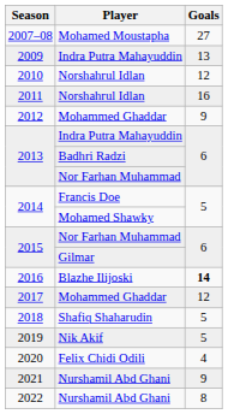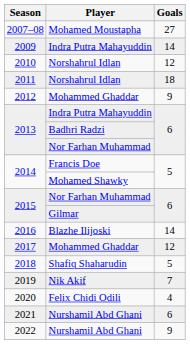 <table class="wikitable">
 <tr>
 <th style="background:; color:; text-align:center;">Season</th>
 <th style="background:; color:; text-align:center;">Player</th>
 <th style="background:; color:; text-align:center;">Goals</th>
 </tr>
 <tr>
 <td style="text-align:center;"><a href='#'>2007–08</a></td>
 <td> <a href='#'>Mohamed Moustapha</a></td>
 <td align=center>27</td>
 </tr>
 <tr style="background:#efefef;">
 <td style="text-align:center;"><a href='#'>2009</a></td>
 <td> <a href='#'>Indra Putra Mahayuddin</a></td>
-<td align=center>13</td>
+<td align=center>14</td>
 </tr>
 <tr>
 <td style="text-align:center;"><a href='#'>2010</a></td>
 <td> <a href='#'>Norshahrul Idlan</a></td>
 <td align=center>12</td>
 </tr>
 <tr style="background:#efefef;">
 <td style="text-align:center;"><a href='#'>2011</a></td>
 <td> <a href='#'>Norshahrul Idlan</a></td>
-<td align=center>16</td>
+<td align=center>18</td>
 </tr>
 <tr>
 <td style="text-align:center;"><a href='#'>2012</a></td>
 <td> <a href='#'>Mohammed Ghaddar</a></td>
 <td align=center>9</td>
 </tr>
 <tr style="background:#efefef;">
 <td rowspan="3" style="text-align:center;"><a href='#'>2013</a></td>
 <td> <a href='#'>Indra Putra Mahayuddin</a></td>
 <td rowspan="3" style="text-align:center;">6</td>
 </tr>
 <tr style="background:#efefef;">
 <td> <a href='#'>Badhri Radzi</a></td>
 </tr>
 <tr style="background:#efefef;">
 <td> <a href='#'>Nor Farhan Muhammad</a></td>
 </tr>
 <tr>
 <td rowspan="2" style="text-align:center;"><a href='#'>2014</a></td>
 <td> <a href='#'>Francis Doe</a></td>
 <td rowspan="2" style="text-align:center;">5</td>
 </tr>
 <tr>
 <td> <a href='#'>Mohamed Shawky</a></td>
 </tr>
 <tr style="background:#efefef;">
 <td rowspan="2" style="text-align:center;"><a href='#'>2015</a></td>
 <td> <a href='#'>Nor Farhan Muhammad</a></td>
 <td rowspan="2" style="text-align:center;">6</td>
 </tr>
 <tr style="background:#efefef;">
 <td> <a href='#'>Gilmar</a></td>
 </tr>
 <tr>
 <td style="text-align:center;"><a href='#'>2016</a></td>
 <td> <a href='#'>Blazhe Ilijoski</a></td>
-<td style="text-align:center;"><strong>14</strong></td>
+<td style="text-align:center;">14</td>
 </tr>
 <tr style="background:#efefef;">
 <td style="text-align:center;"><a href='#'>2017</a></td>
 <td> <a href='#'>Mohammed Ghaddar</a></td>
 <td style="text-align:center;">12</td>
 </tr>
 <tr>
 <td style="text-align:center;"><a href='#'>2018</a></td>
 <td> <a href='#'>Shafiq Shaharudin</a></td>
 <td style="text-align:center;">5</td>
 </tr>
 <tr style="background:#efefef;">
 <td style="text-align:center;">2019</td>
 <td> <a href='#'>Nik Akif</a></td>
-<td style="text-align:center;">5</td>
+<td style="text-align:center;">7</td>
 </tr>
 <tr>
 <td style="text-align:center;">2020</td>
 <td> <a href='#'>Felix Chidi Odili</a></td>
 <td align=center>4</td>
 </tr>
 <tr style="background:#efefef;">
 <td style="text-align:center;">2021</td>
 <td> <a href='#'>Nurshamil Abd Ghani</a></td>
-<td align=center>9</td>
+<td align=center>6</td>
 </tr>
 <tr>
 <td style="text-align:center;">2022</td>
 <td> <a href='#'>Nurshamil Abd Ghani</a></td>
-<td style="text-align:center;">8</td>
+<td style="text-align:center;">9</td>
 </tr>
 </table>
